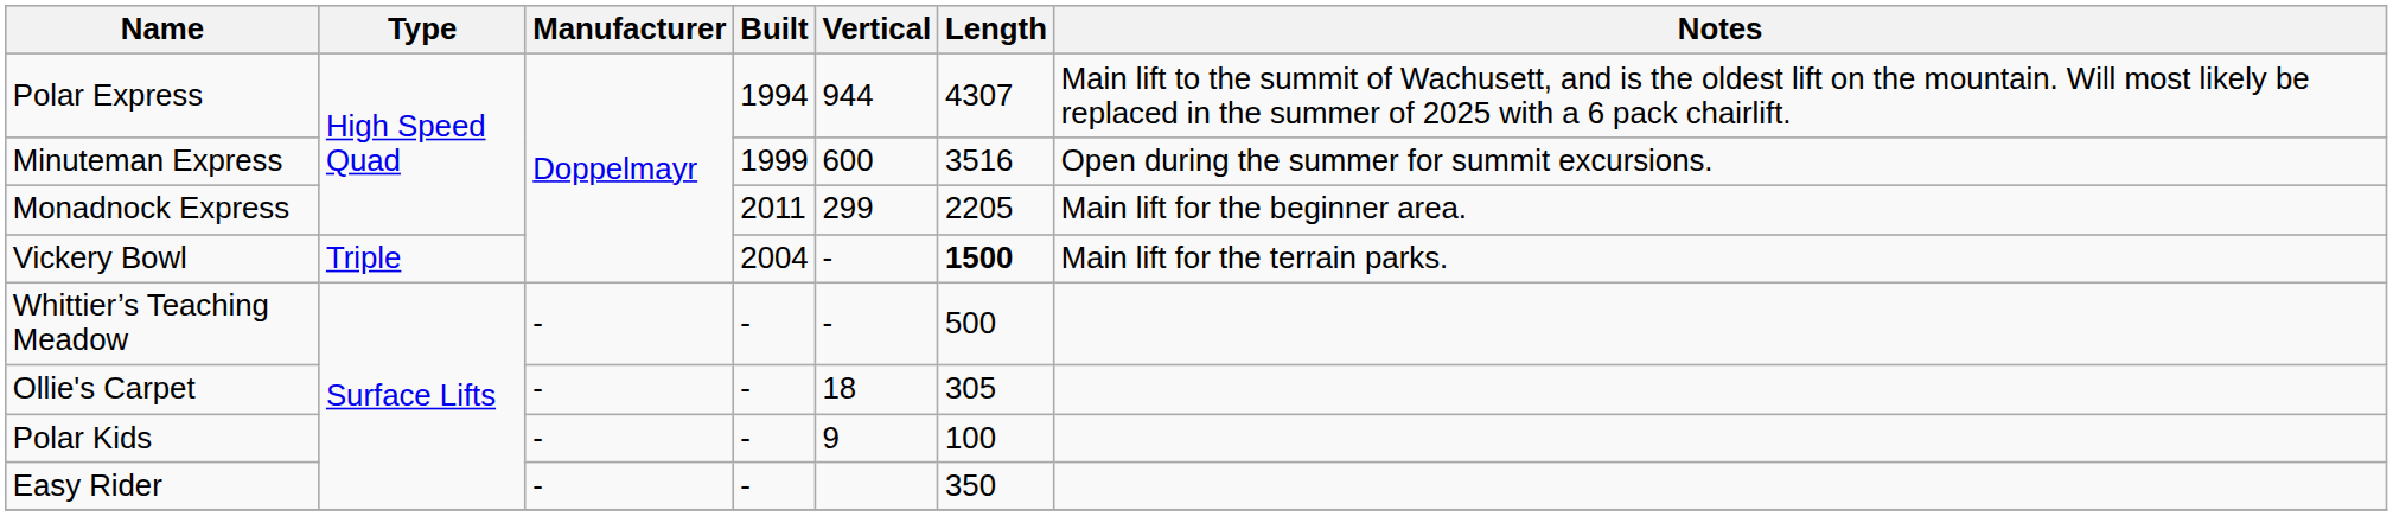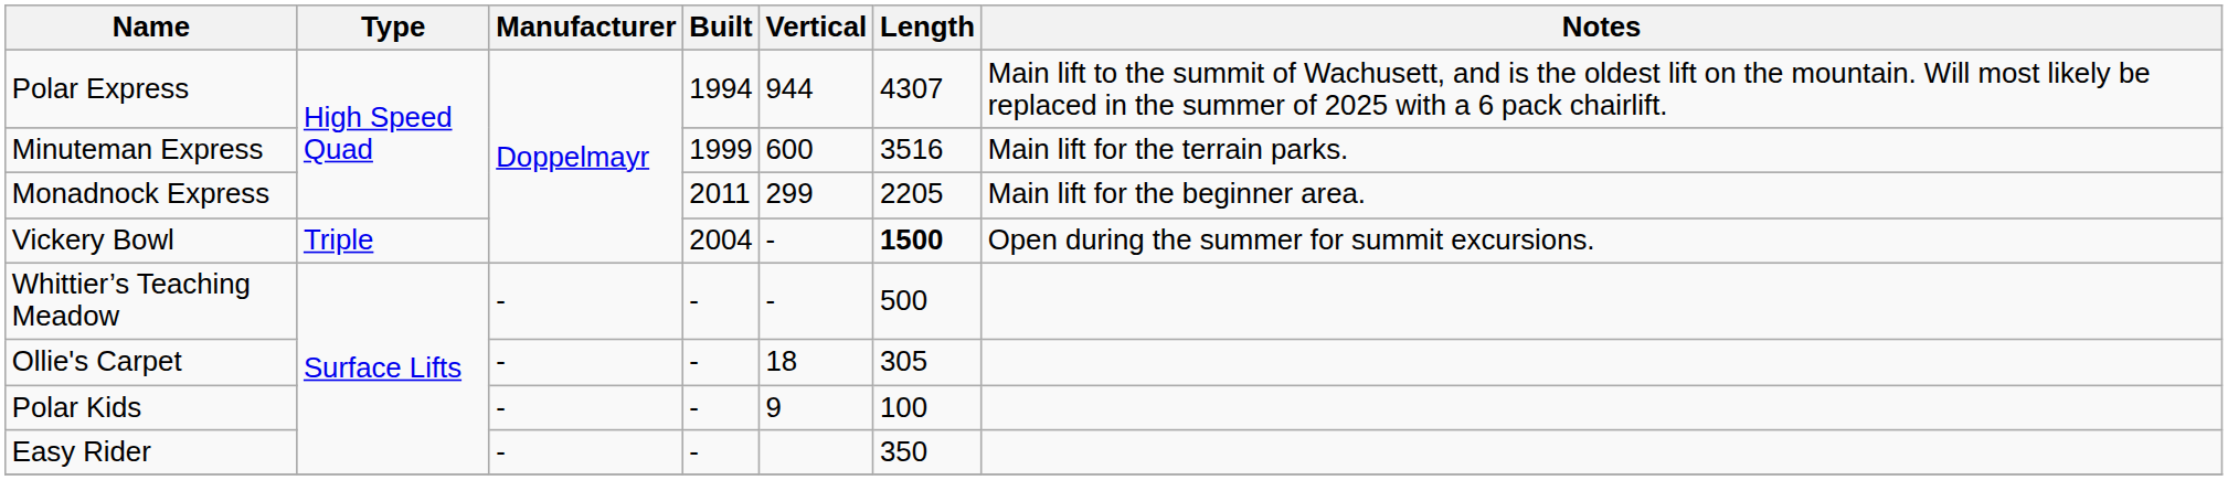 <table class="wikitable">
 <tr>
 <th>Name</th>
 <th>Type</th>
 <th>Manufacturer</th>
 <th>Built</th>
 <th>Vertical<br></th>
 <th>Length<br></th>
 <th>Notes</th>
 </tr>
 <tr>
 <td>Polar Express</td>
 <td rowspan="3"><a href='#'>High Speed Quad</a></td>
 <td rowspan="4"><a href='#'>Doppelmayr</a></td>
 <td>1994</td>
 <td>944</td>
 <td>4307</td>
 <td>Main lift to the summit of Wachusett, and is the oldest lift on the mountain.  Will most likely be replaced in the summer of 2025 with a 6 pack chairlift.</td>
 </tr>
 <tr>
 <td>Minuteman Express</td>
 <td>1999</td>
 <td>600</td>
 <td>3516</td>
-<td>Open during the summer for summit excursions.</td>
+<td>Main lift for the terrain parks.</td>
 </tr>
 <tr>
 <td>Monadnock Express</td>
 <td>2011</td>
 <td>299</td>
 <td>2205</td>
 <td>Main lift for the beginner area.</td>
 </tr>
 <tr>
 <td>Vickery Bowl</td>
 <td><a href='#'>Triple</a></td>
 <td>2004</td>
 <td>-</td>
 <td><strong>1500</strong></td>
-<td>Main lift for the terrain parks.</td>
+<td>Open during the summer for summit excursions.</td>
 </tr>
 <tr>
 <td>Whittier’s Teaching Meadow</td>
 <td rowspan="4"><a href='#'>Surface Lifts</a></td>
 <td>-</td>
 <td>-</td>
 <td>-</td>
 <td>500</td>
 <td></td>
 </tr>
 <tr>
 <td>Ollie's Carpet</td>
 <td>-</td>
 <td>-</td>
 <td>18</td>
 <td>305</td>
 <td></td>
 </tr>
 <tr>
 <td>Polar Kids</td>
 <td>-</td>
 <td>-</td>
 <td>9</td>
 <td>100</td>
 <td></td>
 </tr>
 <tr>
 <td>Easy Rider</td>
 <td>-</td>
 <td>-</td>
 <td></td>
 <td>350</td>
 <td></td>
 </tr>
 <tr>
 </tr>
 </table>
